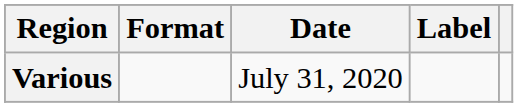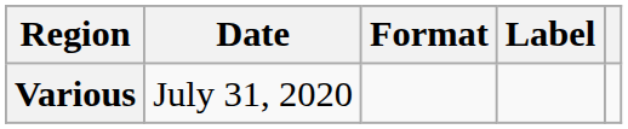 <table class="wikitable plainrowheaders">
 <tr>
 <th scope="col">Region</th>
+<th scope="col">Date</th>
 <th scope="col">Format</th>
-<th scope="col">Date</th>
 <th scope="col">Label</th>
 <th scope="col"></th>
 </tr>
 <tr>
 <th scope="row">Various</th>
+<td>July 31, 2020</td>
 <td></td>
-<td>July 31, 2020</td>
 <td></td>
 <td style="text-align:center;"></td>
 </tr>
 </table>
